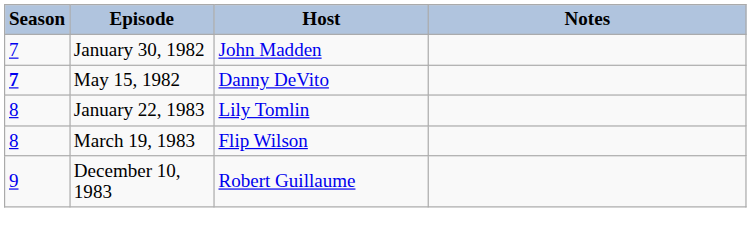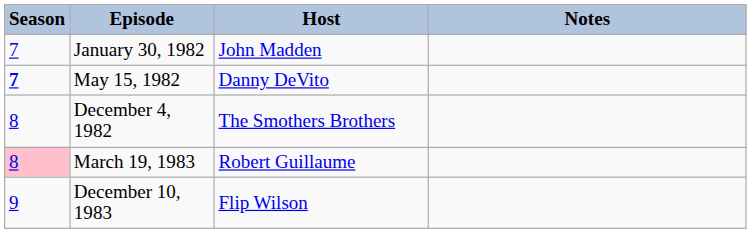 <table class="wikitable" style="width:100%;">
 <tr>
 <th style="background:#B0C4DE;" width="5%">Season</th>
 <th style="background:#B0C4DE;" width="20%">Episode</th>
 <th style="background:#B0C4DE;" width="30%">Host</th>
 <th style="background:#B0C4DE;" width="45%">Notes</th>
 </tr>
 <tr>
 <td><a href='#'>7</a></td>
 <td>January 30, 1982</td>
 <td><a href='#'>John Madden</a></td>
 <td></td>
 </tr>
 <tr>
 <td><strong><a href='#'>7</a></strong></td>
 <td>May 15, 1982</td>
 <td><a href='#'>Danny DeVito</a></td>
 <td></td>
 </tr>
 <tr>
 <td><a href='#'>8</a></td>
-<td>January 22, 1983</td>
-<td><a href='#'>Lily Tomlin</a></td>
+<td>December 4, 1982</td>
+<td><a href='#'>The Smothers Brothers</a></td>
 <td></td>
 </tr>
 <tr>
-<td><a href='#'>8</a></td>
+<td style="background: pink;"><a href='#'>8</a></td>
 <td>March 19, 1983</td>
-<td><a href='#'>Flip Wilson</a></td>
+<td><a href='#'>Robert Guillaume</a></td>
 <td></td>
 </tr>
 <tr>
 <td><a href='#'>9</a></td>
 <td>December 10, 1983</td>
-<td><a href='#'>Robert Guillaume</a></td>
+<td><a href='#'>Flip Wilson</a></td>
 <td></td>
 </tr>
 </table>
